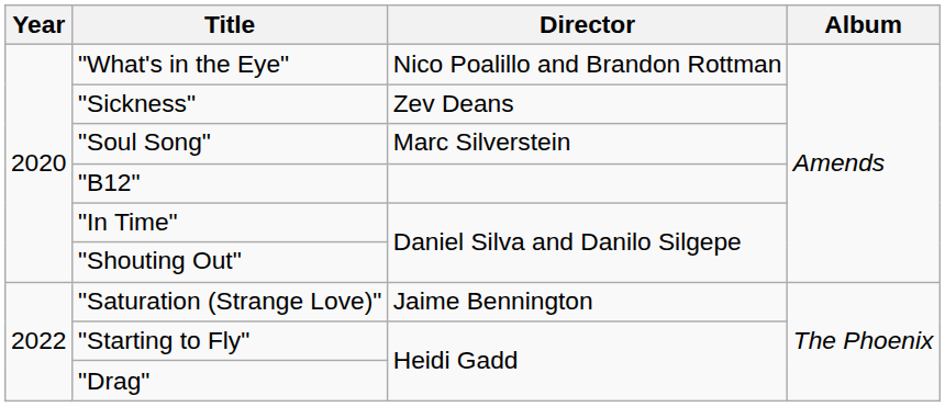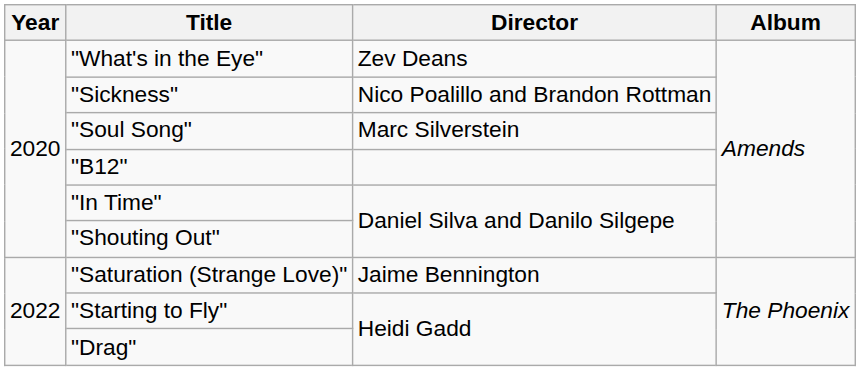 <table class="wikitable">
 <tr>
 <th>Year</th>
 <th>Title</th>
 <th>Director</th>
 <th>Album</th>
 </tr>
 <tr>
 <td rowspan=6>2020</td>
 <td>"What's in the Eye"</td>
-<td>Nico Poalillo and Brandon Rottman</td>
+<td>Zev Deans</td>
 <td rowspan=6><em>Amends</em></td>
 </tr>
 <tr>
 <td>"Sickness"</td>
-<td>Zev Deans</td>
+<td>Nico Poalillo and Brandon Rottman</td>
 </tr>
 <tr>
 <td>"Soul Song"</td>
 <td>Marc Silverstein</td>
 </tr>
 <tr>
 <td>"B12"</td>
 <td></td>
 </tr>
 <tr>
 <td>"In Time"</td>
 <td rowspan="2">Daniel Silva and Danilo Silgepe</td>
 </tr>
 <tr>
 <td>"Shouting Out"</td>
 </tr>
 <tr>
 <td rowspan="3">2022</td>
 <td>"Saturation (Strange Love)"</td>
 <td>Jaime Bennington</td>
 <td rowspan="3"><em>The Phoenix</em></td>
 </tr>
 <tr>
 <td>"Starting to Fly"</td>
 <td rowspan="2">Heidi Gadd</td>
 </tr>
 <tr>
 <td>"Drag"</td>
 </tr>
 </table>
